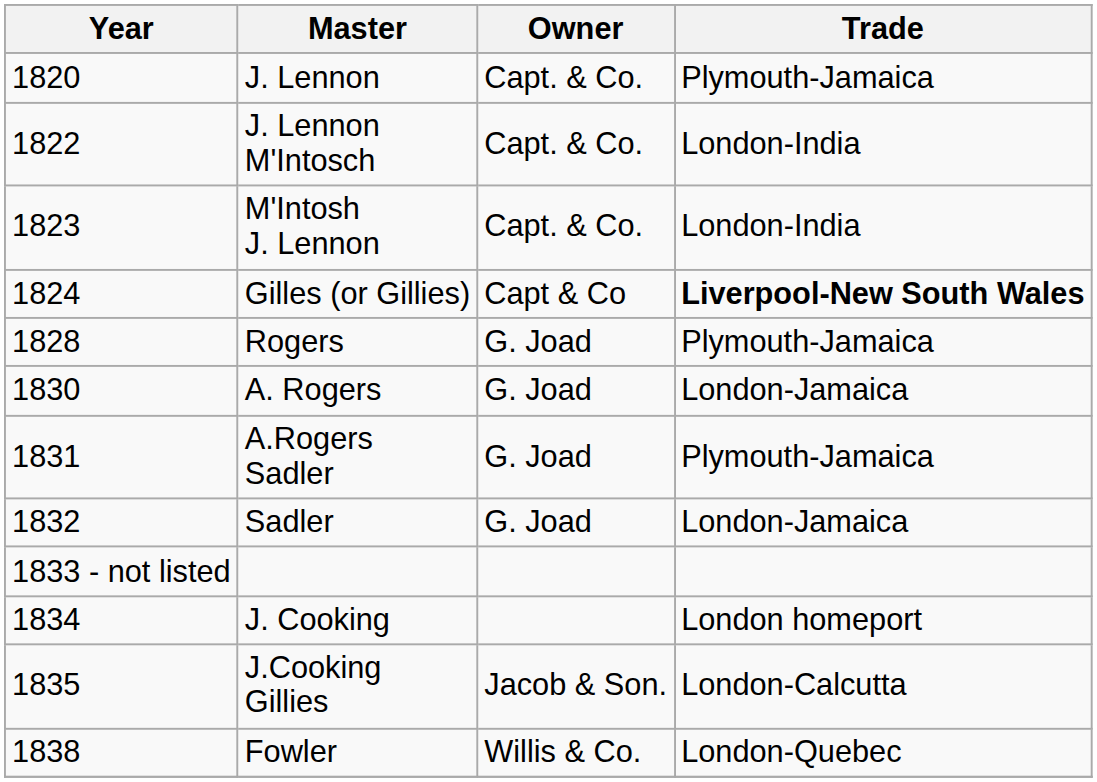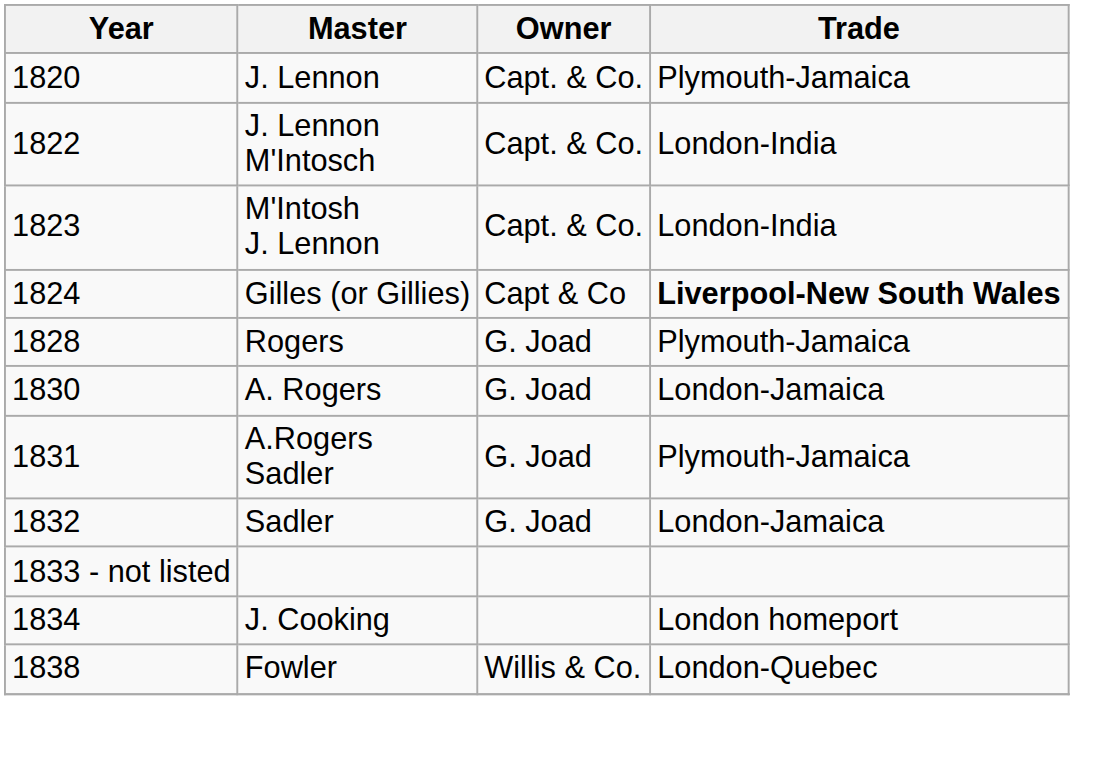 <table class="sortable wikitable">
 <tr>
 <th>Year</th>
 <th>Master</th>
 <th>Owner</th>
 <th>Trade</th>
 </tr>
 <tr>
 <td>1820</td>
 <td>J. Lennon</td>
 <td>Capt. & Co.</td>
 <td>Plymouth-Jamaica</td>
 </tr>
 <tr>
 <td>1822</td>
 <td>J. Lennon<br>M'Intosch</td>
 <td>Capt. & Co.</td>
 <td>London-India</td>
 </tr>
 <tr>
 <td>1823</td>
 <td>M'Intosh<br>J. Lennon</td>
 <td>Capt. & Co.</td>
 <td>London-India</td>
 </tr>
 <tr>
 <td>1824</td>
 <td>Gilles (or Gillies)</td>
 <td>Capt & Co</td>
 <td><strong>Liverpool-New South Wales</strong></td>
 </tr>
 <tr>
 <td>1828</td>
 <td>Rogers</td>
 <td>G. Joad</td>
 <td>Plymouth-Jamaica</td>
 </tr>
 <tr>
 <td>1830</td>
 <td>A. Rogers</td>
 <td>G. Joad</td>
 <td>London-Jamaica</td>
 </tr>
 <tr>
 <td>1831</td>
 <td>A.Rogers<br>Sadler</td>
 <td>G.  Joad</td>
 <td>Plymouth-Jamaica</td>
 </tr>
 <tr>
 <td>1832</td>
 <td>Sadler</td>
 <td>G. Joad</td>
 <td>London-Jamaica</td>
 </tr>
 <tr>
 <td>1833 - not listed</td>
 <td></td>
 <td></td>
 <td></td>
 </tr>
 <tr>
 <td>1834</td>
 <td>J. Cooking</td>
 <td></td>
 <td>London homeport</td>
 </tr>
 <tr>
-<td>1835</td>
-<td>J.Cooking<br>Gillies</td>
-<td>Jacob & Son.</td>
-<td>London-Calcutta</td>
-</tr>
-<tr>
 <td>1838</td>
 <td>Fowler</td>
 <td>Willis & Co.</td>
 <td>London-Quebec</td>
 </tr>
 <tr>
 </tr>
 </table>
